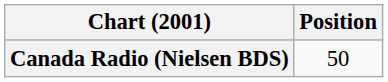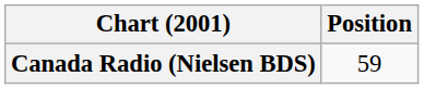 <table class="wikitable plainrowheaders" style="text-align:center">
 <tr>
 <th scope="col">Chart (2001)</th>
 <th scope="col">Position</th>
 </tr>
 <tr>
 <th scope="row">Canada Radio (Nielsen BDS)</th>
-<td>50</td>
+<td>59</td>
 </tr>
 </table>
